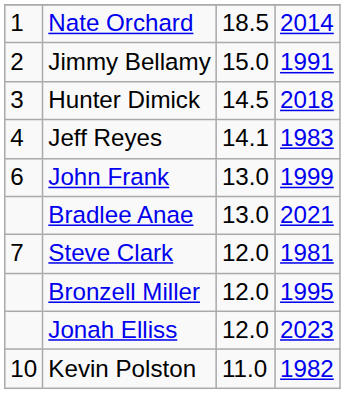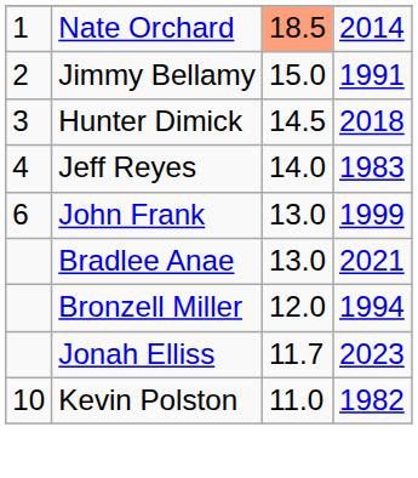 <table class="wikitable">
 <tr>
 </tr>
 <tr>
 <td>1</td>
 <td><a href='#'>Nate Orchard</a></td>
-<td>18.5</td>
+<td style="background: lightsalmon;">18.5</td>
 <td><a href='#'>2014</a></td>
 </tr>
 <tr>
 <td>2</td>
 <td>Jimmy Bellamy</td>
 <td>15.0</td>
 <td><a href='#'>1991</a></td>
 </tr>
 <tr>
 <td>3</td>
 <td>Hunter Dimick</td>
 <td>14.5</td>
 <td><a href='#'>2018</a></td>
 </tr>
 <tr>
 <td>4</td>
 <td>Jeff Reyes</td>
-<td>14.1</td>
+<td>14.0</td>
 <td><a href='#'>1983</a></td>
 </tr>
 <tr>
 <td>6</td>
 <td><a href='#'>John Frank</a></td>
 <td>13.0</td>
 <td><a href='#'>1999</a></td>
 </tr>
 <tr>
 <td></td>
 <td><a href='#'>Bradlee Anae</a></td>
 <td>13.0</td>
 <td><a href='#'>2021</a></td>
 </tr>
 <tr>
-<td>7</td>
-<td><a href='#'>Steve Clark</a></td>
-<td>12.0</td>
-<td><a href='#'>1981</a></td>
-</tr>
-<tr>
 <td></td>
 <td><a href='#'>Bronzell Miller</a></td>
 <td>12.0</td>
-<td><a href='#'>1995</a></td>
+<td><a href='#'>1994</a></td>
 </tr>
 <tr>
 <td></td>
 <td><a href='#'>Jonah Elliss</a></td>
-<td>12.0</td>
+<td>11.7</td>
 <td><a href='#'>2023</a></td>
 </tr>
 <tr>
 <td>10</td>
 <td>Kevin Polston</td>
 <td>11.0</td>
 <td><a href='#'>1982</a></td>
 </tr>
 </table>
